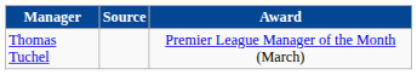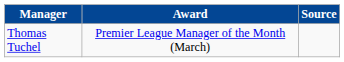 <table class="wikitable" style="text-align:center; width:50%;">
 <tr>
 <th scope="col" style="background:#034694; color:#FFFFFF">Manager</th>
+<th scope="col" style="background:#034694; color:#FFFFFF">Award</th>
 <th scope="col" style="background:#034694; color:#FFFFFF">Source</th>
-<th scope="col" style="background:#034694; color:#FFFFFF">Award</th>
 </tr>
 <tr>
 <td style="text-align:left;"> <a href='#'>Thomas Tuchel</a></td>
+<td><a href='#'>Premier League Manager of the Month</a> (March)</td>
 <td></td>
-<td><a href='#'>Premier League Manager of the Month</a> (March)</td>
 </tr>
 </table>
